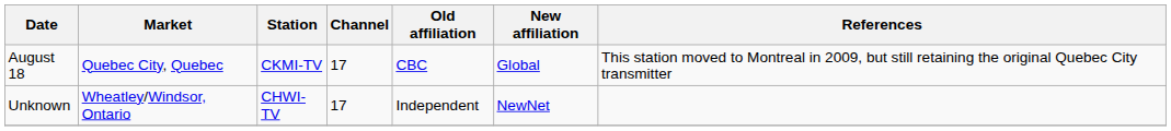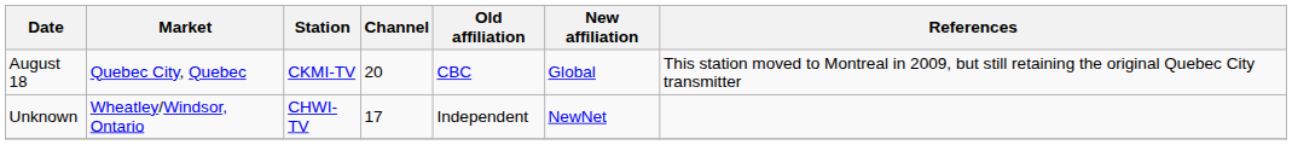 <table class="wikitable">
 <tr>
 <th>Date</th>
 <th>Market</th>
 <th>Station</th>
 <th>Channel</th>
 <th>Old affiliation</th>
 <th>New affiliation</th>
 <th>References</th>
 </tr>
 <tr>
 <td>August 18</td>
 <td><a href='#'>Quebec City</a>, <a href='#'>Quebec</a></td>
 <td><a href='#'>CKMI-TV</a></td>
-<td>17</td>
+<td>20</td>
 <td><a href='#'>CBC</a></td>
 <td><a href='#'>Global</a></td>
 <td>This station moved to Montreal in 2009, but still retaining the original Quebec City transmitter</td>
 </tr>
 <tr>
 <td>Unknown</td>
 <td><a href='#'>Wheatley</a>/<a href='#'>Windsor, Ontario</a></td>
 <td><a href='#'>CHWI-TV</a></td>
 <td>17</td>
 <td>Independent</td>
 <td><a href='#'>NewNet</a></td>
 <td></td>
 </tr>
 <tr>
 </tr>
 </table>
